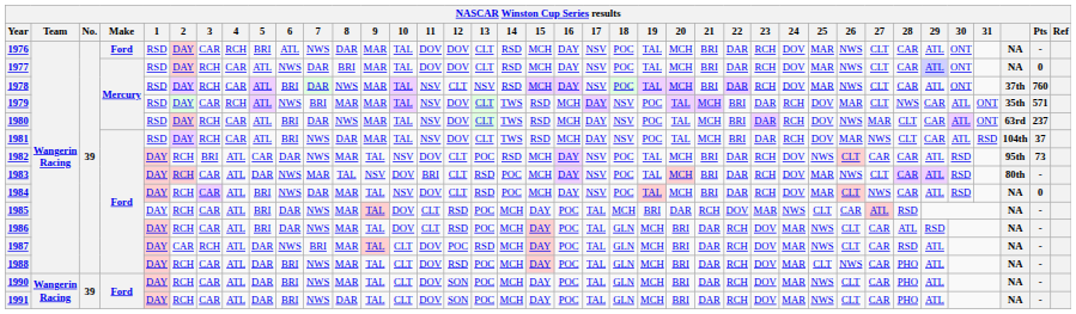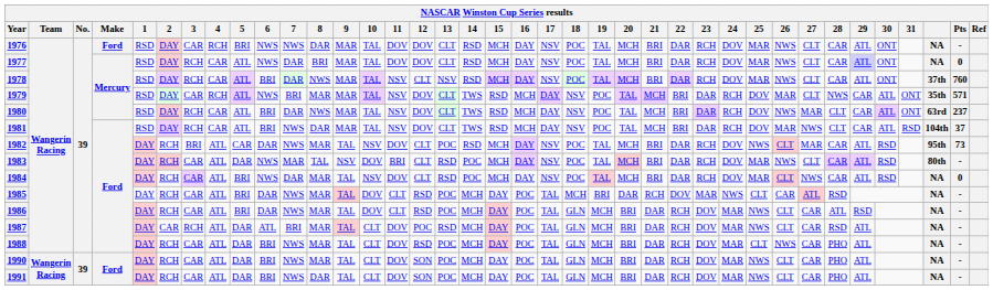 <table class="wikitable" style="text-align:center; font-size:75%">
 <tr>
 <th colspan=45><a href='#'>NASCAR</a> <a href='#'>Winston Cup Series</a> results</th>
 </tr>
 <tr>
 <th>Year</th>
 <th>Team</th>
 <th>No.</th>
 <th>Make</th>
 <th>1</th>
 <th>2</th>
 <th>3</th>
 <th>4</th>
 <th>5</th>
 <th>6</th>
 <th>7</th>
 <th>8</th>
 <th>9</th>
 <th>10</th>
 <th>11</th>
 <th>12</th>
 <th>13</th>
 <th>14</th>
 <th>15</th>
 <th>16</th>
 <th>17</th>
 <th>18</th>
 <th>19</th>
 <th>20</th>
 <th>21</th>
 <th>22</th>
 <th>23</th>
 <th>24</th>
 <th>25</th>
 <th>26</th>
 <th>27</th>
 <th>28</th>
 <th>29</th>
 <th>30</th>
 <th>31</th>
 <th></th>
 <th>Pts</th>
 <th>Ref</th>
 </tr>
 <tr>
 <th><a href='#'>1976</a></th>
 <th rowspan=13><a href='#'>Wangerin Racing</a></th>
 <th rowspan=13>39</th>
 <th><a href='#'>Ford</a></th>
 <td><a href='#'>RSD</a></td>
 <td style="background:#FFCFCF;"><a href='#'>DAY</a><br></td>
 <td><a href='#'>CAR</a></td>
 <td><a href='#'>RCH</a></td>
 <td><a href='#'>BRI</a></td>
-<td><a href='#'>ATL</a></td>
+<td><a href='#'>NWS</a></td>
 <td><a href='#'>NWS</a></td>
 <td><a href='#'>DAR</a></td>
 <td><a href='#'>MAR</a></td>
 <td><a href='#'>TAL</a></td>
 <td><a href='#'>DOV</a></td>
 <td><a href='#'>DOV</a></td>
 <td><a href='#'>CLT</a></td>
 <td><a href='#'>RSD</a></td>
 <td><a href='#'>MCH</a></td>
 <td><a href='#'>DAY</a></td>
 <td><a href='#'>NSV</a></td>
 <td><a href='#'>POC</a></td>
 <td><a href='#'>TAL</a></td>
 <td><a href='#'>MCH</a></td>
 <td><a href='#'>BRI</a></td>
 <td><a href='#'>DAR</a></td>
 <td><a href='#'>RCH</a></td>
 <td><a href='#'>DOV</a></td>
 <td><a href='#'>MAR</a></td>
 <td><a href='#'>NWS</a></td>
 <td><a href='#'>CLT</a></td>
 <td><a href='#'>CAR</a></td>
 <td><a href='#'>ATL</a></td>
 <td><a href='#'>ONT</a></td>
 <td></td>
 <th>NA</th>
 <th>-</th>
 <th></th>
 </tr>
 <tr>
 <th><a href='#'>1977</a></th>
 <th rowspan=4><a href='#'>Mercury</a></th>
 <td><a href='#'>RSD</a></td>
 <td style="background:#FFCFCF;"><a href='#'>DAY</a><br></td>
 <td><a href='#'>RCH</a></td>
 <td><a href='#'>CAR</a></td>
 <td><a href='#'>ATL</a></td>
 <td><a href='#'>NWS</a></td>
 <td><a href='#'>DAR</a></td>
 <td><a href='#'>BRI</a></td>
 <td><a href='#'>MAR</a></td>
 <td><a href='#'>TAL</a></td>
 <td><a href='#'>DOV</a></td>
 <td><a href='#'>DOV</a></td>
 <td><a href='#'>CLT</a></td>
 <td><a href='#'>RSD</a></td>
 <td><a href='#'>MCH</a></td>
 <td><a href='#'>DAY</a></td>
 <td><a href='#'>NSV</a></td>
 <td><a href='#'>POC</a></td>
 <td><a href='#'>TAL</a></td>
 <td><a href='#'>MCH</a></td>
 <td><a href='#'>BRI</a></td>
 <td><a href='#'>DAR</a></td>
 <td><a href='#'>RCH</a></td>
 <td><a href='#'>DOV</a></td>
 <td><a href='#'>MAR</a></td>
 <td><a href='#'>NWS</a></td>
 <td><a href='#'>CLT</a></td>
 <td><a href='#'>CAR</a></td>
 <td style="background:#CFCFFF;"><a href='#'>ATL</a><br></td>
 <td><a href='#'>ONT</a></td>
 <td></td>
 <th>NA</th>
 <th>0</th>
 <th></th>
 </tr>
 <tr>
 <th><a href='#'>1978</a></th>
 <td><a href='#'>RSD</a></td>
 <td style="background:#EFCFFF;"><a href='#'>DAY</a><br></td>
 <td><a href='#'>RCH</a></td>
 <td><a href='#'>CAR</a></td>
 <td style="background:#EFCFFF;"><a href='#'>ATL</a><br></td>
 <td><a href='#'>BRI</a></td>
 <td style="background:#DFFFDF;"><a href='#'>DAR</a><br></td>
 <td><a href='#'>NWS</a></td>
 <td><a href='#'>MAR</a></td>
 <td style="background:#EFCFFF;"><a href='#'>TAL</a><br></td>
 <td><a href='#'>NSV</a></td>
 <td><a href='#'>CLT</a></td>
 <td><a href='#'>NSV</a></td>
 <td><a href='#'>RSD</a></td>
 <td style="background:#EFCFFF;"><a href='#'>MCH</a><br></td>
 <td style="background:#EFCFFF;"><a href='#'>DAY</a><br></td>
 <td><a href='#'>NSV</a></td>
 <td style="background:#DFFFDF;"><a href='#'>POC</a><br></td>
 <td style="background:#EFCFFF;"><a href='#'>TAL</a><br></td>
 <td style="background:#EFCFFF;"><a href='#'>MCH</a><br></td>
 <td><a href='#'>BRI</a></td>
 <td style="background:#EFCFFF;"><a href='#'>DAR</a><br></td>
 <td><a href='#'>RCH</a></td>
 <td><a href='#'>DOV</a></td>
 <td><a href='#'>MAR</a></td>
 <td><a href='#'>NWS</a></td>
 <td><a href='#'>CLT</a></td>
 <td><a href='#'>CAR</a></td>
 <td><a href='#'>ATL</a></td>
 <td><a href='#'>ONT</a></td>
 <td></td>
 <th>37th</th>
 <th>760</th>
 <th></th>
 </tr>
 <tr>
 <th><a href='#'>1979</a></th>
 <td><a href='#'>RSD</a></td>
 <td style="background:#DFFFDF;"><a href='#'>DAY</a><br></td>
 <td><a href='#'>CAR</a></td>
 <td><a href='#'>RCH</a></td>
 <td style="background:#EFCFFF;"><a href='#'>ATL</a><br></td>
 <td><a href='#'>NWS</a></td>
 <td><a href='#'>BRI</a></td>
 <td><a href='#'>MAR</a></td>
 <td><a href='#'>MAR</a></td>
 <td style="background:#EFCFFF;"><a href='#'>TAL</a><br></td>
 <td><a href='#'>NSV</a></td>
 <td><a href='#'>DOV</a></td>
 <td style="background:#DFFFDF;"><a href='#'>CLT</a><br></td>
 <td><a href='#'>TWS</a></td>
 <td><a href='#'>RSD</a></td>
 <td><a href='#'>MCH</a></td>
 <td style="background:#EFCFFF;"><a href='#'>DAY</a><br></td>
 <td><a href='#'>NSV</a></td>
 <td><a href='#'>POC</a></td>
 <td style="background:#EFCFFF;"><a href='#'>TAL</a><br></td>
 <td style="background:#EFCFFF;"><a href='#'>MCH</a><br></td>
 <td><a href='#'>BRI</a></td>
 <td><a href='#'>DAR</a></td>
 <td><a href='#'>RCH</a></td>
 <td><a href='#'>DOV</a></td>
 <td><a href='#'>MAR</a></td>
 <td><a href='#'>CLT</a></td>
 <td><a href='#'>NWS</a></td>
 <td><a href='#'>CAR</a></td>
 <td><a href='#'>ATL</a></td>
 <td><a href='#'>ONT</a></td>
 <th>35th</th>
 <th>571</th>
 <th></th>
 </tr>
 <tr>
 <th><a href='#'>1980</a></th>
 <td><a href='#'>RSD</a></td>
 <td style="background:#FFCFCF;"><a href='#'>DAY</a><br></td>
 <td><a href='#'>RCH</a></td>
 <td><a href='#'>CAR</a></td>
 <td><a href='#'>ATL</a></td>
 <td><a href='#'>BRI</a></td>
 <td><a href='#'>DAR</a></td>
 <td><a href='#'>NWS</a></td>
 <td><a href='#'>MAR</a></td>
 <td><a href='#'>TAL</a></td>
 <td><a href='#'>NSV</a></td>
 <td><a href='#'>DOV</a></td>
 <td style="background:#DFFFDF;"><a href='#'>CLT</a><br></td>
 <td><a href='#'>TWS</a></td>
 <td><a href='#'>RSD</a></td>
 <td><a href='#'>MCH</a></td>
 <td><a href='#'>DAY</a></td>
 <td><a href='#'>NSV</a></td>
 <td><a href='#'>POC</a></td>
 <td><a href='#'>TAL</a></td>
 <td><a href='#'>MCH</a></td>
 <td><a href='#'>BRI</a></td>
 <td style="background:#EFCFFF;"><a href='#'>DAR</a><br></td>
 <td><a href='#'>RCH</a></td>
 <td><a href='#'>DOV</a></td>
 <td><a href='#'>NWS</a></td>
 <td><a href='#'>MAR</a></td>
 <td><a href='#'>CLT</a></td>
 <td><a href='#'>CAR</a></td>
 <td style="background:#EFCFFF;"><a href='#'>ATL</a><br></td>
 <td><a href='#'>ONT</a></td>
 <th>63rd</th>
 <th>237</th>
 <th></th>
 </tr>
 <tr>
 <th><a href='#'>1981</a></th>
 <th rowspan=8><a href='#'>Ford</a></th>
 <td><a href='#'>RSD</a></td>
 <td style="background:#EFCFFF;"><a href='#'>DAY</a><br></td>
 <td><a href='#'>RCH</a></td>
 <td><a href='#'>CAR</a></td>
 <td><a href='#'>ATL</a></td>
 <td><a href='#'>BRI</a></td>
 <td><a href='#'>NWS</a></td>
 <td><a href='#'>DAR</a></td>
 <td><a href='#'>MAR</a></td>
 <td><a href='#'>TAL</a></td>
 <td><a href='#'>NSV</a></td>
 <td><a href='#'>DOV</a></td>
 <td><a href='#'>CLT</a></td>
 <td><a href='#'>TWS</a></td>
 <td><a href='#'>RSD</a></td>
 <td><a href='#'>MCH</a></td>
 <td><a href='#'>DAY</a></td>
 <td><a href='#'>NSV</a></td>
 <td><a href='#'>POC</a></td>
 <td><a href='#'>TAL</a></td>
 <td><a href='#'>MCH</a></td>
 <td><a href='#'>BRI</a></td>
 <td><a href='#'>DAR</a></td>
 <td><a href='#'>RCH</a></td>
 <td><a href='#'>DOV</a></td>
 <td><a href='#'>MAR</a></td>
 <td><a href='#'>NWS</a></td>
 <td><a href='#'>CLT</a></td>
 <td><a href='#'>CAR</a></td>
 <td><a href='#'>ATL</a></td>
 <td><a href='#'>RSD</a></td>
 <th>104th</th>
 <th>37</th>
 <th></th>
 </tr>
 <tr>
 <th><a href='#'>1982</a></th>
 <td style="background:#FFCFCF;"><a href='#'>DAY</a><br></td>
 <td><a href='#'>RCH</a></td>
 <td><a href='#'>BRI</a></td>
 <td><a href='#'>ATL</a></td>
 <td><a href='#'>CAR</a></td>
 <td><a href='#'>DAR</a></td>
 <td><a href='#'>NWS</a></td>
 <td><a href='#'>MAR</a></td>
 <td><a href='#'>TAL</a></td>
 <td><a href='#'>NSV</a></td>
 <td><a href='#'>DOV</a></td>
 <td><a href='#'>CLT</a></td>
 <td><a href='#'>POC</a></td>
 <td><a href='#'>RSD</a></td>
 <td><a href='#'>MCH</a></td>
 <td style="background:#EFCFFF;"><a href='#'>DAY</a><br></td>
 <td><a href='#'>NSV</a></td>
 <td><a href='#'>POC</a></td>
 <td><a href='#'>TAL</a></td>
 <td><a href='#'>MCH</a></td>
 <td><a href='#'>BRI</a></td>
 <td><a href='#'>DAR</a></td>
 <td><a href='#'>RCH</a></td>
 <td><a href='#'>DOV</a></td>
 <td><a href='#'>NWS</a></td>
 <td style="background:#FFCFCF;"><a href='#'>CLT</a><br></td>
-<td><a href='#'>CAR</a></td>
+<td><a href='#'>MAR</a></td>
 <td><a href='#'>CAR</a></td>
 <td><a href='#'>ATL</a></td>
 <td><a href='#'>RSD</a></td>
 <td></td>
 <th>95th</th>
 <th>73</th>
 <th></th>
 </tr>
 <tr>
 <th><a href='#'>1983</a></th>
 <td style="background:#FFCFCF;"><a href='#'>DAY</a><br></td>
 <td style="background:#FFCFCF;"><a href='#'>RCH</a><br></td>
 <td><a href='#'>CAR</a></td>
 <td><a href='#'>ATL</a></td>
 <td><a href='#'>DAR</a></td>
 <td><a href='#'>NWS</a></td>
 <td><a href='#'>MAR</a></td>
 <td><a href='#'>TAL</a></td>
 <td><a href='#'>NSV</a></td>
 <td><a href='#'>DOV</a></td>
 <td><a href='#'>BRI</a></td>
 <td><a href='#'>CLT</a></td>
 <td><a href='#'>RSD</a></td>
 <td><a href='#'>POC</a></td>
 <td><a href='#'>MCH</a></td>
 <td style="background:#EFCFFF;"><a href='#'>DAY</a><br></td>
 <td><a href='#'>NSV</a></td>
 <td><a href='#'>POC</a></td>
 <td><a href='#'>TAL</a></td>
 <td style="background:#FFCFCF;"><a href='#'>MCH</a><br></td>
 <td><a href='#'>BRI</a></td>
 <td><a href='#'>DAR</a></td>
 <td><a href='#'>RCH</a></td>
 <td><a href='#'>DOV</a></td>
 <td><a href='#'>MAR</a></td>
 <td><a href='#'>NWS</a></td>
 <td><a href='#'>CLT</a></td>
 <td style="background:#EFCFFF;"><a href='#'>CAR</a><br></td>
 <td style="background:#EFCFFF;"><a href='#'>ATL</a><br></td>
 <td><a href='#'>RSD</a></td>
 <td></td>
 <th>80th</th>
 <th>-</th>
 <th></th>
 </tr>
 <tr>
 <th><a href='#'>1984</a></th>
 <td style="background:#FFCFCF;"><a href='#'>DAY</a><br></td>
 <td><a href='#'>RCH</a></td>
 <td style="background:#EFCFFF;"><a href='#'>CAR</a><br></td>
 <td><a href='#'>ATL</a></td>
 <td><a href='#'>BRI</a></td>
 <td><a href='#'>NWS</a></td>
 <td><a href='#'>DAR</a></td>
 <td><a href='#'>MAR</a></td>
 <td><a href='#'>TAL</a></td>
 <td><a href='#'>NSV</a></td>
 <td><a href='#'>DOV</a></td>
 <td><a href='#'>CLT</a></td>
 <td><a href='#'>RSD</a></td>
 <td><a href='#'>POC</a></td>
 <td><a href='#'>MCH</a></td>
 <td><a href='#'>DAY</a></td>
 <td><a href='#'>NSV</a></td>
 <td><a href='#'>POC</a></td>
 <td style="background:#FFCFCF;"><a href='#'>TAL</a><br></td>
 <td><a href='#'>MCH</a></td>
 <td><a href='#'>BRI</a></td>
 <td><a href='#'>DAR</a></td>
 <td><a href='#'>RCH</a></td>
 <td><a href='#'>DOV</a></td>
 <td><a href='#'>MAR</a></td>
 <td style="background:#FFCFCF;"><a href='#'>CLT</a><br></td>
 <td><a href='#'>NWS</a></td>
 <td><a href='#'>CAR</a></td>
 <td><a href='#'>ATL</a></td>
 <td><a href='#'>RSD</a></td>
 <td></td>
 <th>NA</th>
 <th>0</th>
 <th></th>
 </tr>
 <tr>
 <th><a href='#'>1985</a></th>
 <td><a href='#'>DAY</a></td>
 <td><a href='#'>RCH</a></td>
 <td><a href='#'>CAR</a></td>
 <td><a href='#'>ATL</a></td>
 <td><a href='#'>BRI</a></td>
 <td><a href='#'>DAR</a></td>
 <td><a href='#'>NWS</a></td>
 <td><a href='#'>MAR</a></td>
 <td style="background:#FFCFCF;"><a href='#'>TAL</a><br></td>
 <td><a href='#'>DOV</a></td>
 <td><a href='#'>CLT</a></td>
 <td><a href='#'>RSD</a></td>
 <td><a href='#'>POC</a></td>
 <td><a href='#'>MCH</a></td>
 <td><a href='#'>DAY</a></td>
 <td><a href='#'>POC</a></td>
 <td><a href='#'>TAL</a></td>
 <td><a href='#'>MCH</a></td>
 <td><a href='#'>BRI</a></td>
 <td><a href='#'>DAR</a></td>
 <td><a href='#'>RCH</a></td>
 <td><a href='#'>DOV</a></td>
 <td><a href='#'>MAR</a></td>
 <td><a href='#'>NWS</a></td>
 <td><a href='#'>CLT</a></td>
 <td><a href='#'>CAR</a></td>
 <td style="background:#FFCFCF;"><a href='#'>ATL</a><br></td>
 <td><a href='#'>RSD</a></td>
 <td colspan=3></td>
 <th>NA</th>
 <th>-</th>
 <th></th>
 </tr>
 <tr>
 <th><a href='#'>1986</a></th>
 <td style="background:#FFCFCF;"><a href='#'>DAY</a><br></td>
 <td><a href='#'>RCH</a></td>
 <td><a href='#'>CAR</a></td>
 <td><a href='#'>ATL</a></td>
 <td><a href='#'>BRI</a></td>
 <td><a href='#'>DAR</a></td>
 <td><a href='#'>NWS</a></td>
 <td><a href='#'>MAR</a></td>
 <td><a href='#'>TAL</a></td>
 <td><a href='#'>DOV</a></td>
 <td><a href='#'>CLT</a></td>
 <td><a href='#'>RSD</a></td>
 <td><a href='#'>POC</a></td>
 <td><a href='#'>MCH</a></td>
 <td style="background:#FFCFCF;"><a href='#'>DAY</a><br></td>
 <td><a href='#'>POC</a></td>
 <td><a href='#'>TAL</a></td>
 <td><a href='#'>GLN</a></td>
 <td><a href='#'>MCH</a></td>
 <td><a href='#'>BRI</a></td>
 <td><a href='#'>DAR</a></td>
 <td><a href='#'>RCH</a></td>
 <td><a href='#'>DOV</a></td>
 <td><a href='#'>MAR</a></td>
 <td><a href='#'>NWS</a></td>
 <td><a href='#'>CLT</a></td>
 <td><a href='#'>CAR</a></td>
 <td><a href='#'>ATL</a></td>
 <td><a href='#'>RSD</a></td>
 <td colspan=2></td>
 <th>NA</th>
 <th>-</th>
 <th></th>
 </tr>
 <tr>
 <th><a href='#'>1987</a></th>
 <td style="background:#FFCFCF;"><a href='#'>DAY</a><br></td>
 <td><a href='#'>CAR</a></td>
 <td><a href='#'>RCH</a></td>
 <td><a href='#'>ATL</a></td>
 <td><a href='#'>DAR</a></td>
-<td><a href='#'>NWS</a></td>
+<td><a href='#'>ATL</a></td>
 <td><a href='#'>BRI</a></td>
 <td><a href='#'>MAR</a></td>
 <td style="background:#FFCFCF;"><a href='#'>TAL</a><br></td>
 <td><a href='#'>CLT</a></td>
 <td><a href='#'>DOV</a></td>
 <td><a href='#'>POC</a></td>
 <td><a href='#'>RSD</a></td>
 <td><a href='#'>MCH</a></td>
 <td style="background:#FFCFCF;"><a href='#'>DAY</a><br></td>
 <td><a href='#'>POC</a></td>
 <td><a href='#'>TAL</a></td>
 <td><a href='#'>GLN</a></td>
 <td><a href='#'>MCH</a></td>
 <td><a href='#'>BRI</a></td>
 <td><a href='#'>DAR</a></td>
 <td><a href='#'>RCH</a></td>
 <td><a href='#'>DOV</a></td>
 <td><a href='#'>MAR</a></td>
 <td><a href='#'>NWS</a></td>
 <td><a href='#'>CLT</a></td>
 <td><a href='#'>CAR</a></td>
 <td><a href='#'>RSD</a></td>
 <td><a href='#'>ATL</a></td>
 <td colspan=2></td>
 <th>NA</th>
 <th>-</th>
 <th></th>
 </tr>
 <tr>
 <th><a href='#'>1988</a></th>
 <td style="background:#FFCFCF;"><a href='#'>DAY</a><br></td>
 <td><a href='#'>RCH</a></td>
 <td><a href='#'>CAR</a></td>
 <td><a href='#'>ATL</a></td>
 <td><a href='#'>DAR</a></td>
 <td><a href='#'>BRI</a></td>
 <td><a href='#'>NWS</a></td>
 <td><a href='#'>MAR</a></td>
 <td><a href='#'>TAL</a></td>
 <td><a href='#'>CLT</a></td>
 <td><a href='#'>DOV</a></td>
 <td><a href='#'>RSD</a></td>
 <td><a href='#'>POC</a></td>
 <td><a href='#'>MCH</a></td>
 <td style="background:#FFCFCF;"><a href='#'>DAY</a><br></td>
 <td><a href='#'>POC</a></td>
 <td><a href='#'>TAL</a></td>
 <td><a href='#'>GLN</a></td>
 <td><a href='#'>MCH</a></td>
 <td><a href='#'>BRI</a></td>
 <td><a href='#'>DAR</a></td>
 <td><a href='#'>RCH</a></td>
 <td><a href='#'>DOV</a></td>
 <td><a href='#'>MAR</a></td>
 <td><a href='#'>CLT</a></td>
 <td><a href='#'>NWS</a></td>
 <td><a href='#'>CAR</a></td>
 <td><a href='#'>PHO</a></td>
 <td><a href='#'>ATL</a></td>
 <td colspan=2></td>
 <th>NA</th>
 <th>-</th>
 <th></th>
 </tr>
 <tr>
 <th><a href='#'>1990</a></th>
 <th rowspan=2><a href='#'>Wangerin Racing</a></th>
 <th rowspan=2>39</th>
 <th rowspan=2><a href='#'>Ford</a></th>
 <td style="background:#FFCFCF;"><a href='#'>DAY</a><br></td>
 <td><a href='#'>RCH</a></td>
 <td><a href='#'>CAR</a></td>
 <td><a href='#'>ATL</a></td>
 <td><a href='#'>DAR</a></td>
 <td><a href='#'>BRI</a></td>
 <td><a href='#'>NWS</a></td>
 <td><a href='#'>MAR</a></td>
 <td><a href='#'>TAL</a></td>
 <td><a href='#'>CLT</a></td>
 <td><a href='#'>DOV</a></td>
 <td><a href='#'>SON</a></td>
 <td><a href='#'>POC</a></td>
 <td><a href='#'>MCH</a></td>
 <td><a href='#'>DAY</a></td>
 <td><a href='#'>POC</a></td>
 <td><a href='#'>TAL</a></td>
 <td><a href='#'>GLN</a></td>
 <td><a href='#'>MCH</a></td>
 <td><a href='#'>BRI</a></td>
 <td><a href='#'>DAR</a></td>
 <td><a href='#'>RCH</a></td>
 <td><a href='#'>DOV</a></td>
 <td><a href='#'>MAR</a></td>
 <td><a href='#'>NWS</a></td>
 <td><a href='#'>CLT</a></td>
 <td><a href='#'>CAR</a></td>
 <td><a href='#'>PHO</a></td>
 <td><a href='#'>ATL</a></td>
 <td colspan=2></td>
 <th>NA</th>
 <th>-</th>
 <th></th>
 </tr>
 <tr>
 <th><a href='#'>1991</a></th>
 <td style="background:#FFCFCF;"><a href='#'>DAY</a><br></td>
 <td><a href='#'>RCH</a></td>
 <td><a href='#'>CAR</a></td>
 <td><a href='#'>ATL</a></td>
 <td><a href='#'>DAR</a></td>
 <td><a href='#'>BRI</a></td>
 <td><a href='#'>NWS</a></td>
 <td><a href='#'>DAR</a></td>
 <td><a href='#'>TAL</a></td>
 <td><a href='#'>CLT</a></td>
 <td><a href='#'>DOV</a></td>
 <td><a href='#'>SON</a></td>
 <td><a href='#'>POC</a></td>
 <td><a href='#'>MCH</a></td>
 <td><a href='#'>DAY</a></td>
 <td><a href='#'>POC</a></td>
 <td><a href='#'>TAL</a></td>
 <td><a href='#'>GLN</a></td>
 <td><a href='#'>MCH</a></td>
 <td><a href='#'>BRI</a></td>
 <td><a href='#'>DAR</a></td>
 <td><a href='#'>RCH</a></td>
 <td><a href='#'>DOV</a></td>
 <td><a href='#'>MAR</a></td>
 <td><a href='#'>NWS</a></td>
 <td><a href='#'>CLT</a></td>
 <td><a href='#'>CAR</a></td>
 <td><a href='#'>PHO</a></td>
 <td><a href='#'>ATL</a></td>
 <td colspan=2></td>
 <th>NA</th>
 <th>-</th>
 <th></th>
 </tr>
 </table>
